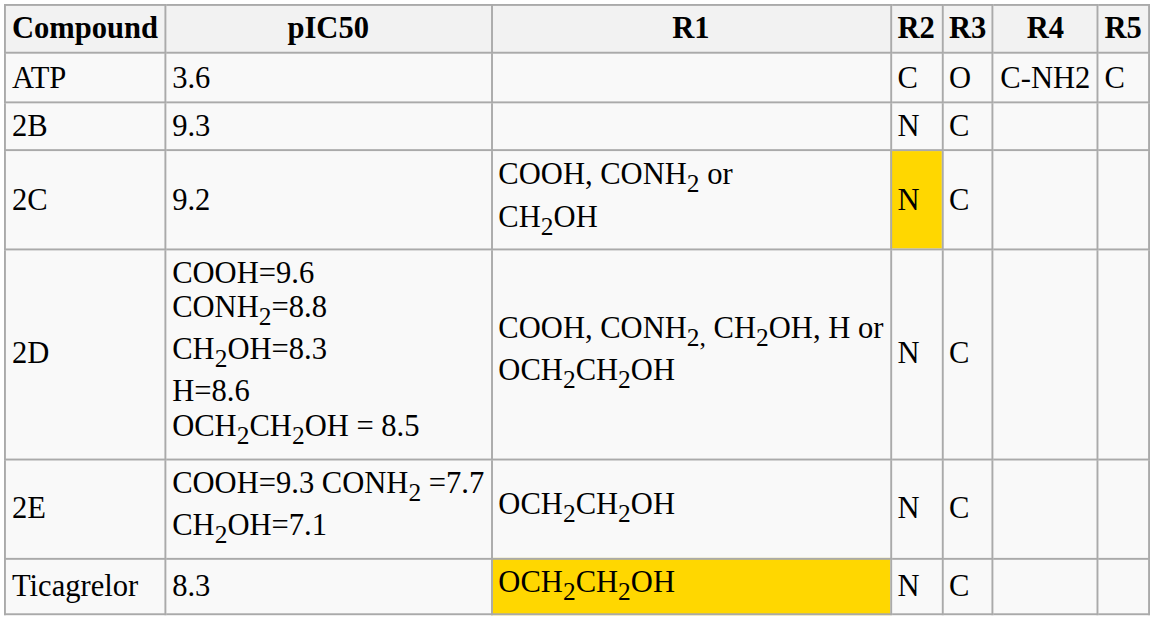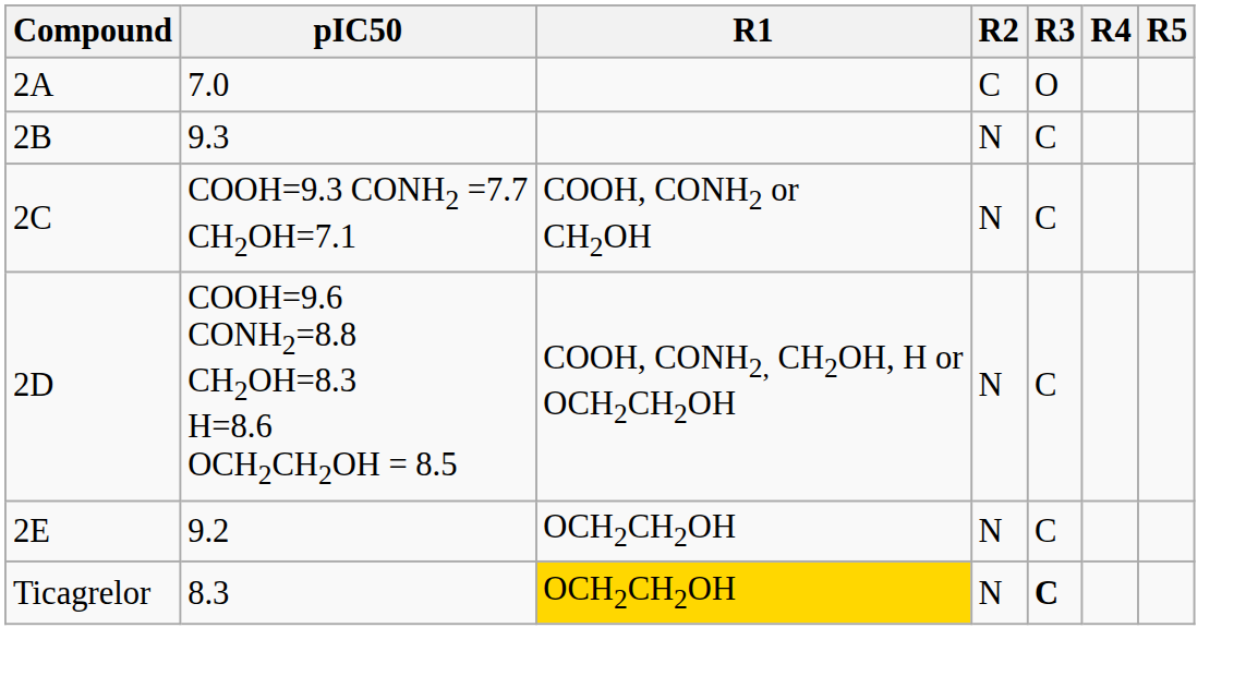 <table class="wikitable">
 <tr>
 <th>Compound</th>
 <th>pIC50</th>
 <th>R1</th>
 <th>R2</th>
 <th>R3</th>
 <th>R4</th>
 <th>R5</th>
 </tr>
 <tr>
-<td>ATP</td>
-<td>3.6</td>
+<td>2A</td>
+<td>7.0</td>
 <td></td>
 <td>C</td>
 <td>O</td>
-<td>C-NH2</td>
-<td>C</td>
+<td></td>
+<td></td>
 </tr>
 <tr>
 <td>2B</td>
 <td>9.3</td>
 <td></td>
 <td>N</td>
 <td>C</td>
 <td></td>
 <td></td>
 </tr>
 <tr>
 <td>2C</td>
-<td>9.2</td>
+<td>COOH=9.3 CONH<sub>2</sub> =7.7<br>CH<sub>2</sub>OH=7.1</td>
 <td>COOH, CONH<sub>2</sub>  or<br>CH<sub>2</sub>OH</td>
-<td style="background: gold;">N</td>
+<td>N</td>
 <td>C</td>
 <td></td>
 <td></td>
 </tr>
 <tr>
 <td>2D</td>
 <td>COOH=9.6<br>CONH<sub>2</sub>=8.8<br>CH<sub>2</sub>OH=8.3<br>H=8.6<br>OCH<sub>2</sub>CH<sub>2</sub>OH = 8.5</td>
 <td>COOH, CONH<sub>2,</sub> CH<sub>2</sub>OH, H or<br>OCH<sub>2</sub>CH<sub>2</sub>OH</td>
 <td>N</td>
 <td>C</td>
 <td></td>
 <td></td>
 </tr>
 <tr>
 <td>2E</td>
-<td>COOH=9.3 CONH<sub>2</sub> =7.7<br>CH<sub>2</sub>OH=7.1</td>
+<td>9.2</td>
 <td>OCH<sub>2</sub>CH<sub>2</sub>OH</td>
 <td>N</td>
 <td>C</td>
 <td></td>
 <td></td>
 </tr>
 <tr>
 <td>Ticagrelor</td>
 <td>8.3</td>
 <td style="background: gold;">OCH<sub>2</sub>CH<sub>2</sub>OH</td>
 <td>N</td>
-<td>C</td>
+<td><strong>C</strong></td>
 <td></td>
 <td></td>
 </tr>
 </table>
